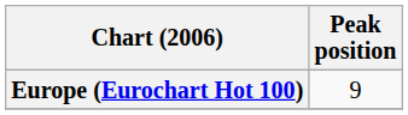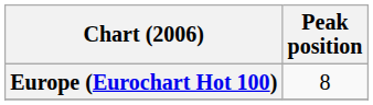 <table class="wikitable sortable plainrowheaders" style="text-align:center">
 <tr>
 <th>Chart (2006)</th>
 <th>Peak<br>position</th>
 </tr>
 <tr>
 </tr>
 <tr>
 <th scope="row">Europe (<a href='#'>Eurochart Hot 100</a>)</th>
-<td>9</td>
+<td>8</td>
 </tr>
 <tr>
 </tr>
 <tr>
 </tr>
 </table>
